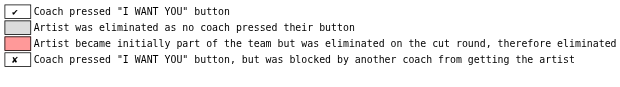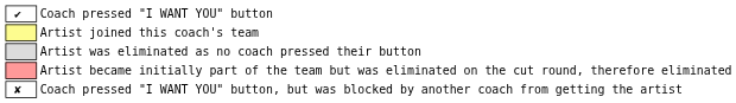 <table class="toccolours" style="font-size: 100%">
 <tr>
 <td style="background:white; border:1px solid black"> ✔ </td>
 <td>Coach pressed "I WANT YOU" button</td>
+</tr>
+<tr>
+<td style="background:#fdfc8f; border:1px solid black">    </td>
+<td>Artist joined this coach's team</td>
 </tr>
 <tr>
 <td style="background:#dcdcdc; border:1px solid black">    </td>
 <td>Artist was eliminated as no coach pressed their button</td>
 </tr>
 <tr>
 <td style="background:#ff9999; border:1px solid black">    </td>
 <td>Artist became initially part of the team but was eliminated on the cut round, therefore eliminated</td>
 </tr>
 <tr>
 <td style="background:white; border:1px solid black"> <strong>✘</strong> </td>
 <td>Coach pressed "I WANT YOU" button, but was blocked by another coach from getting the artist</td>
 </tr>
 <tr>
 <td></td>
 <td><br></td>
 </tr>
 </table>
